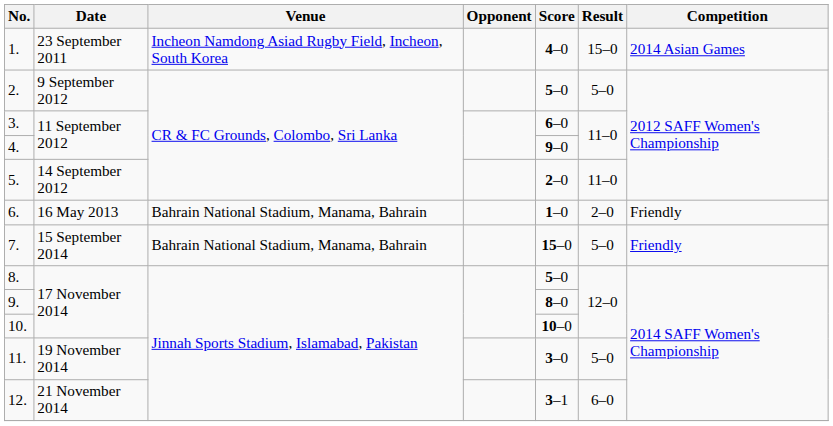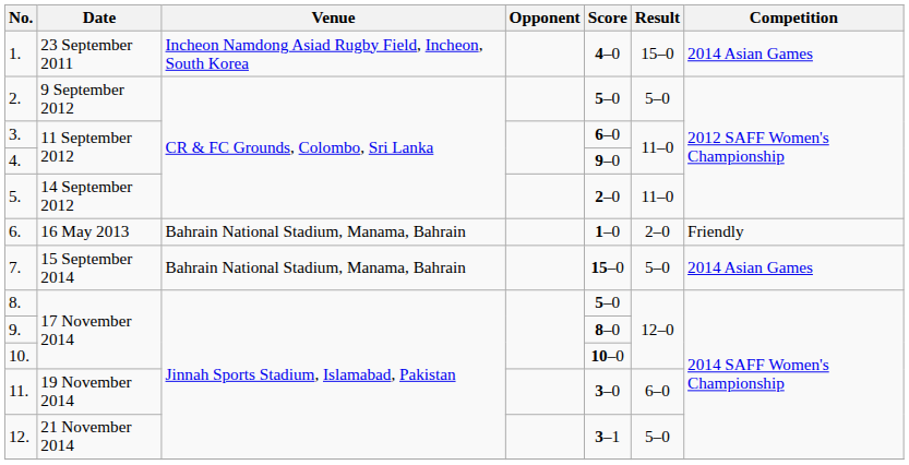 <table class="wikitable">
 <tr>
 <th>No.</th>
 <th>Date</th>
 <th>Venue</th>
 <th>Opponent</th>
 <th>Score</th>
 <th>Result</th>
 <th>Competition</th>
 </tr>
 <tr>
 <td>1.</td>
 <td>23 September 2011</td>
 <td><a href='#'>Incheon Namdong Asiad Rugby Field</a>, <a href='#'>Incheon</a>, <a href='#'>South Korea</a></td>
 <td></td>
 <td align=center><strong>4</strong>–0</td>
 <td align=center>15–0</td>
 <td><a href='#'>2014 Asian Games</a></td>
 </tr>
 <tr>
 <td>2.</td>
 <td>9 September 2012</td>
 <td rowspan=4><a href='#'>CR & FC Grounds</a>, <a href='#'>Colombo</a>, <a href='#'>Sri Lanka</a></td>
 <td></td>
 <td align=center><strong>5</strong>–0</td>
 <td align=center>5–0</td>
 <td rowspan=4><a href='#'>2012 SAFF Women's Championship</a></td>
 </tr>
 <tr>
 <td>3.</td>
 <td rowspan=2>11 September 2012</td>
 <td rowspan=2></td>
 <td align=center><strong>6</strong>–0</td>
 <td rowspan=2 align=center>11–0</td>
 </tr>
 <tr>
 <td>4.</td>
 <td align=center><strong>9</strong>–0</td>
 </tr>
 <tr>
 <td>5.</td>
 <td>14 September 2012</td>
 <td></td>
 <td align=center><strong>2</strong>–0</td>
 <td align=center>11–0</td>
 </tr>
 <tr>
 <td>6.</td>
 <td>16 May 2013</td>
 <td>Bahrain National Stadium, Manama, Bahrain</td>
 <td></td>
 <td align=center><strong>1</strong>–0</td>
 <td align=center>2–0</td>
 <td>Friendly</td>
 </tr>
 <tr>
 <td>7.</td>
 <td>15 September 2014</td>
 <td>Bahrain National Stadium, Manama, Bahrain</td>
 <td></td>
 <td align=center><strong>15</strong>–0</td>
 <td align=center>5–0</td>
-<td><a href='#'>Friendly</a></td>
+<td><a href='#'>2014 Asian Games</a></td>
 </tr>
 <tr>
 <td>8.</td>
 <td rowspan=3>17 November 2014</td>
 <td rowspan=5><a href='#'>Jinnah Sports Stadium</a>, <a href='#'>Islamabad</a>, <a href='#'>Pakistan</a></td>
 <td rowspan=3></td>
 <td align=center><strong>5</strong>–0</td>
 <td rowspan=3 align=center>12–0</td>
 <td rowspan=5><a href='#'>2014 SAFF Women's Championship</a></td>
 </tr>
 <tr>
 <td>9.</td>
 <td align=center><strong>8</strong>–0</td>
 </tr>
 <tr>
 <td>10.</td>
 <td align=center><strong>10</strong>–0</td>
 </tr>
 <tr>
 <td>11.</td>
 <td>19 November 2014</td>
 <td></td>
 <td align=center><strong>3</strong>–0</td>
-<td align=center>5–0</td>
+<td align=center>6–0</td>
 </tr>
 <tr>
 <td>12.</td>
 <td>21 November 2014</td>
 <td></td>
 <td align=center><strong>3</strong>–1</td>
-<td align=center>6–0</td>
+<td align=center>5–0</td>
 </tr>
 <tr>
 </tr>
 </table>
